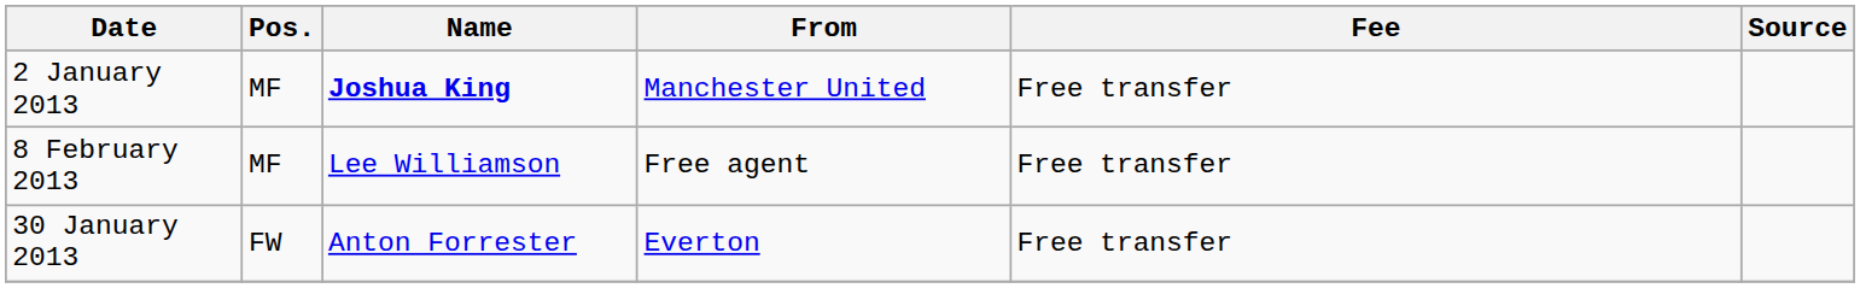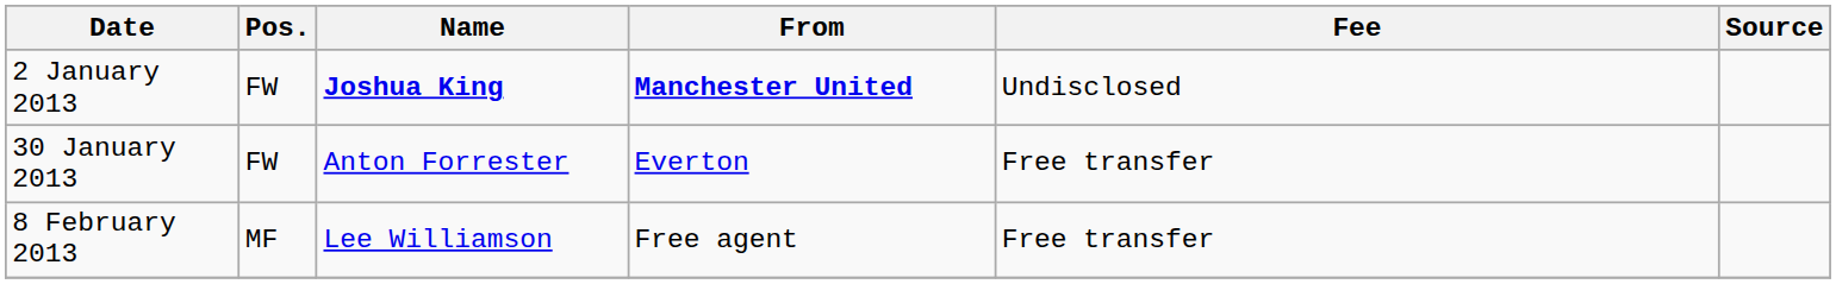 <table class="wikitable">
 <tr>
 <th width= 110>Date</th>
 <th width= 25>Pos.</th>
 <th width= 150>Name</th>
 <th width= 180>From</th>
 <th width= 370>Fee</th>
 <th width= 30>Source</th>
 </tr>
 <tr>
 <td>2 January 2013</td>
-<td>MF</td>
+<td>FW</td>
 <td><strong> <a href='#'>Joshua King</a></strong></td>
-<td> <a href='#'>Manchester United</a></td>
+<td><strong> <a href='#'>Manchester United</a></strong></td>
+<td>Undisclosed</td>
+<td></td>
+</tr>
+<tr>
+<td>30 January 2013</td>
+<td>FW</td>
+<td> <a href='#'>Anton Forrester</a></td>
+<td> <a href='#'>Everton</a></td>
 <td>Free transfer</td>
 <td></td>
 </tr>
 <tr>
 <td>8 February 2013</td>
 <td>MF</td>
 <td> <a href='#'>Lee Williamson</a></td>
 <td>Free agent</td>
 <td>Free transfer</td>
 <td></td>
 </tr>
 <tr>
-<td>30 January 2013</td>
-<td>FW</td>
-<td> <a href='#'>Anton Forrester</a></td>
-<td> <a href='#'>Everton</a></td>
-<td>Free transfer</td>
-<td></td>
-</tr>
-<tr>
 </tr>
 </table>
